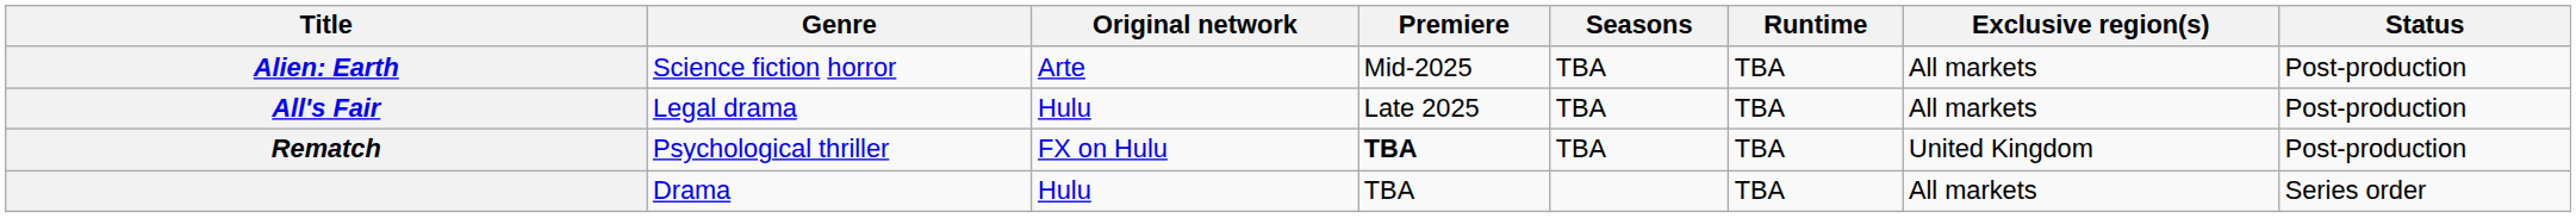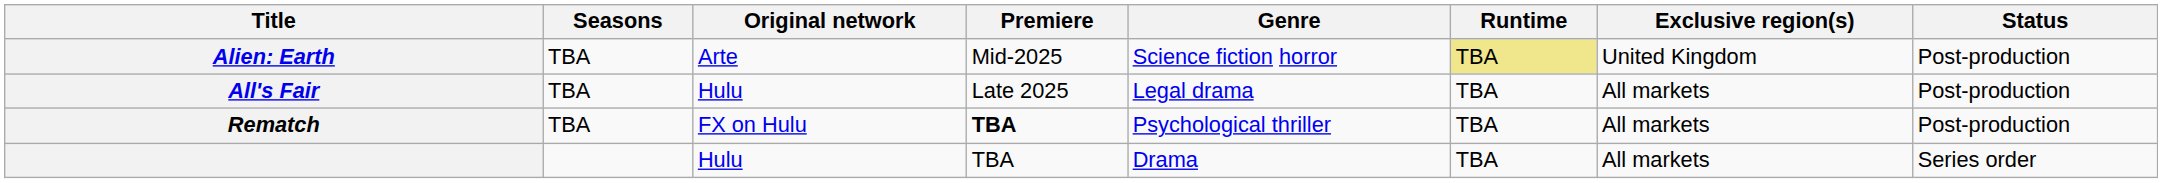 <table class="wikitable plainrowheaders sortable" style="width:100%;">
 <tr>
 <th style="width:25%;">Title</th>
-<th>Genre</th>
+<th>Seasons</th>
 <th>Original network</th>
 <th>Premiere</th>
-<th>Seasons</th>
+<th>Genre</th>
 <th>Runtime</th>
 <th>Exclusive region(s)</th>
 <th>Status</th>
 </tr>
 <tr>
 <th scope="row"><em><a href='#'>Alien: Earth</a></em></th>
-<td><a href='#'>Science fiction</a> <a href='#'>horror</a></td>
+<td>TBA</td>
 <td><a href='#'>Arte</a></td>
 <td>Mid-2025</td>
-<td>TBA</td>
-<td>TBA</td>
-<td>All markets</td>
+<td><a href='#'>Science fiction</a> <a href='#'>horror</a></td>
+<td style="background: khaki;">TBA</td>
+<td>United Kingdom</td>
 <td>Post-production</td>
 </tr>
 <tr>
 <th scope="row"><em><a href='#'>All's Fair</a></em></th>
-<td><a href='#'>Legal drama</a></td>
+<td>TBA</td>
 <td><a href='#'>Hulu</a></td>
 <td>Late 2025</td>
-<td>TBA</td>
+<td><a href='#'>Legal drama</a></td>
 <td>TBA</td>
 <td>All markets</td>
 <td>Post-production</td>
 </tr>
 <tr>
 <th scope="row"><em>Rematch</em></th>
-<td><a href='#'>Psychological thriller</a></td>
+<td>TBA</td>
 <td><a href='#'>FX on Hulu</a></td>
 <td><strong>TBA</strong></td>
+<td><a href='#'>Psychological thriller</a></td>
 <td>TBA</td>
-<td>TBA</td>
-<td>United Kingdom</td>
+<td>All markets</td>
 <td>Post-production</td>
 </tr>
 <tr>
 <th scope="row"><em></em></th>
-<td><a href='#'>Drama</a></td>
+<td></td>
 <td><a href='#'>Hulu</a></td>
 <td>TBA</td>
-<td></td>
+<td><a href='#'>Drama</a></td>
 <td>TBA</td>
 <td>All markets</td>
 <td>Series order</td>
 </tr>
 </table>
